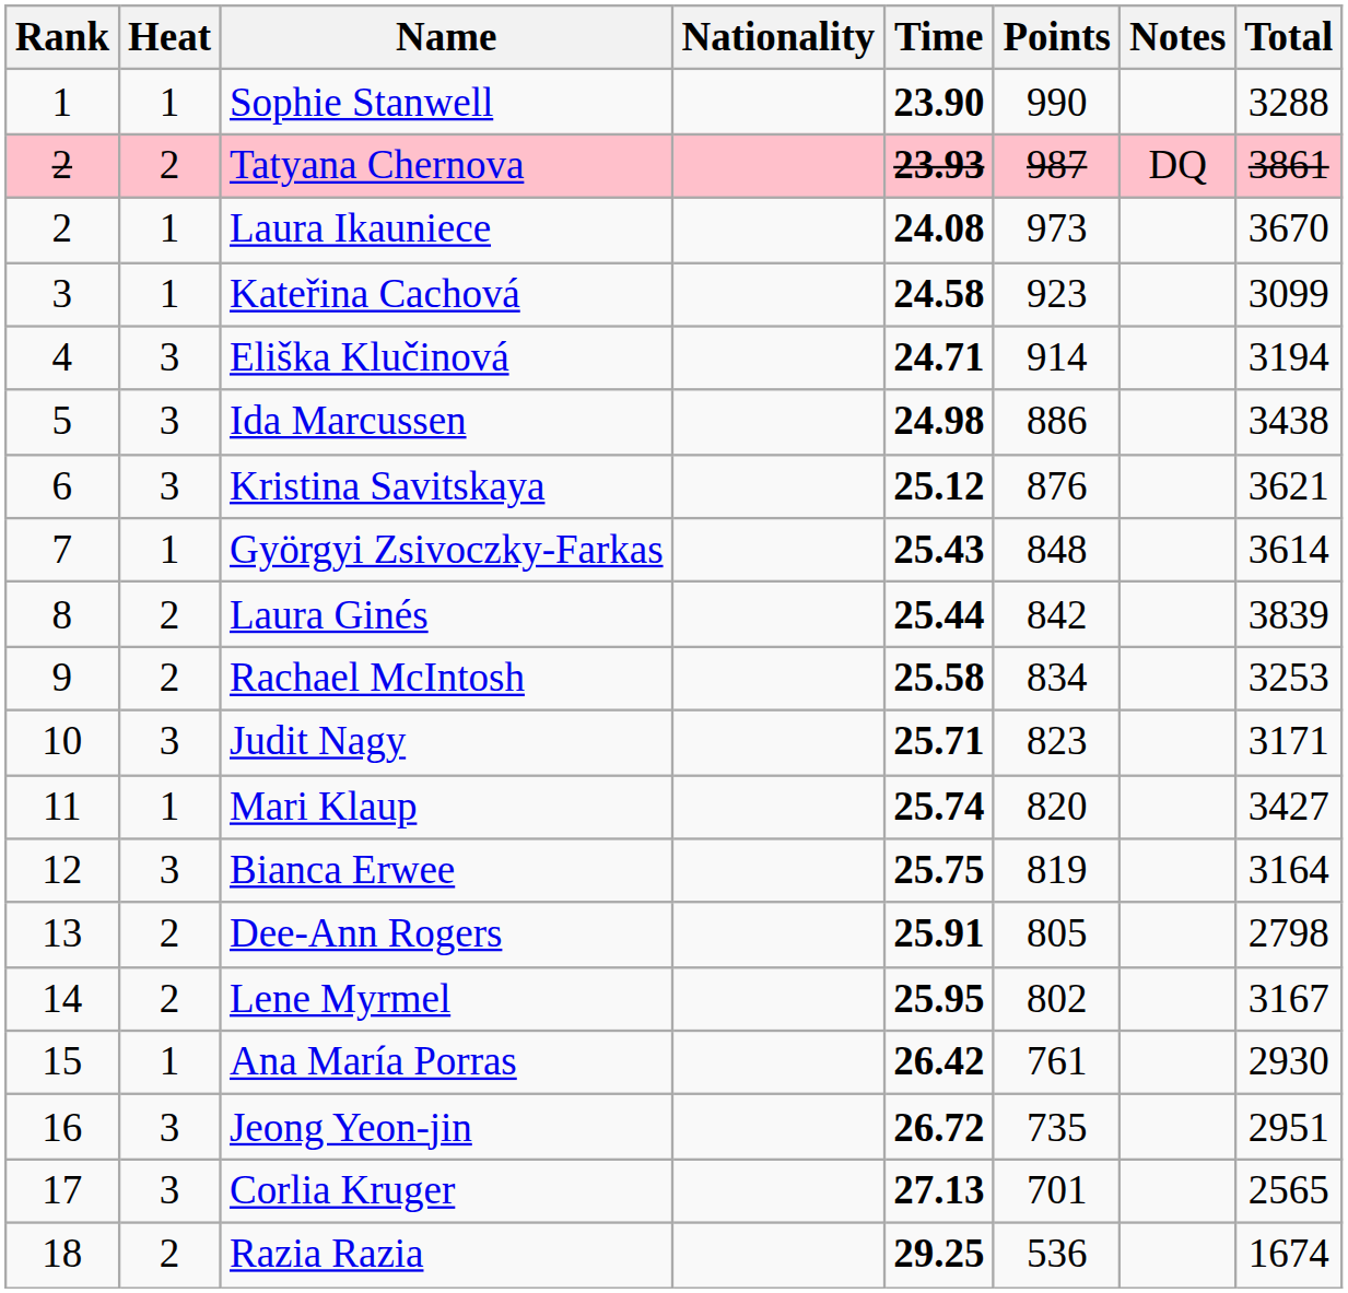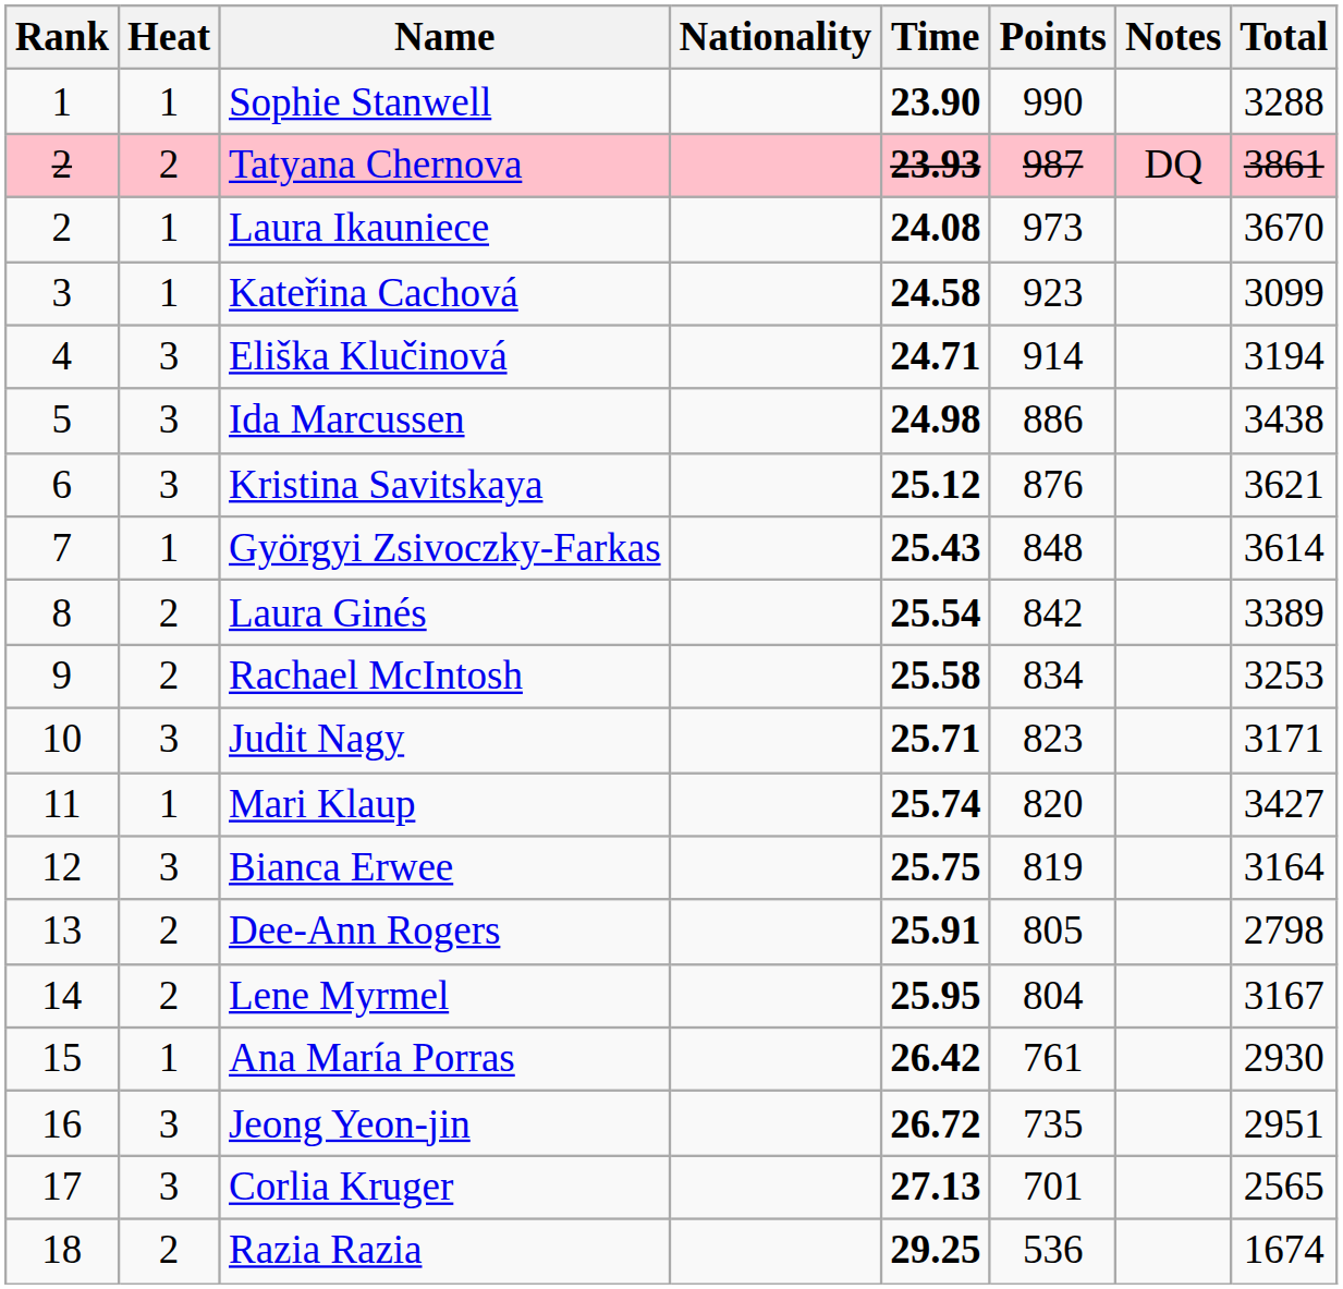 <table class="wikitable sortable" style="text-align:center">
 <tr>
 <th>Rank</th>
 <th>Heat</th>
 <th>Name</th>
 <th>Nationality</th>
 <th>Time</th>
 <th>Points</th>
 <th>Notes</th>
 <th>Total</th>
 </tr>
 <tr>
 <td>1</td>
 <td>1</td>
 <td align="left"><a href='#'>Sophie Stanwell</a></td>
 <td align=left></td>
 <td><strong>23.90</strong></td>
 <td>990</td>
 <td></td>
 <td>3288</td>
 </tr>
 <tr bgcolor=pink>
 <td><s>2 </s></td>
 <td>2</td>
 <td align="left"><a href='#'>Tatyana Chernova</a></td>
 <td align=left></td>
 <td><s><strong>23.93</strong> </s></td>
 <td><s>987 </s></td>
 <td>DQ</td>
 <td><s>3861</s></td>
 </tr>
 <tr>
 <td>2</td>
 <td>1</td>
 <td align="left"><a href='#'>Laura Ikauniece</a></td>
 <td align=left></td>
 <td><strong>24.08</strong></td>
 <td>973</td>
 <td></td>
 <td>3670</td>
 </tr>
 <tr>
 <td>3</td>
 <td>1</td>
 <td align="left"><a href='#'>Kateřina Cachová</a></td>
 <td align=left></td>
 <td><strong>24.58</strong></td>
 <td>923</td>
 <td></td>
 <td>3099</td>
 </tr>
 <tr>
 <td>4</td>
 <td>3</td>
 <td align="left"><a href='#'>Eliška Klučinová</a></td>
 <td align=left></td>
 <td><strong>24.71</strong></td>
 <td>914</td>
 <td></td>
 <td>3194</td>
 </tr>
 <tr>
 <td>5</td>
 <td>3</td>
 <td align="left"><a href='#'>Ida Marcussen</a></td>
 <td align=left></td>
 <td><strong>24.98</strong></td>
 <td>886</td>
 <td></td>
 <td>3438</td>
 </tr>
 <tr>
 <td>6</td>
 <td>3</td>
 <td align="left"><a href='#'>Kristina Savitskaya</a></td>
 <td align=left></td>
 <td><strong>25.12</strong></td>
 <td>876</td>
 <td></td>
 <td>3621</td>
 </tr>
 <tr>
 <td>7</td>
 <td>1</td>
 <td align="left"><a href='#'>Györgyi Zsivoczky-Farkas</a></td>
 <td align=left></td>
 <td><strong>25.43</strong></td>
 <td>848</td>
 <td></td>
 <td>3614</td>
 </tr>
 <tr>
 <td>8</td>
 <td>2</td>
 <td align="left"><a href='#'>Laura Ginés</a></td>
 <td align=left></td>
-<td><strong>25.44</strong></td>
+<td><strong>25.54</strong></td>
 <td>842</td>
 <td></td>
-<td>3839</td>
+<td>3389</td>
 </tr>
 <tr>
 <td>9</td>
 <td>2</td>
 <td align="left"><a href='#'>Rachael McIntosh</a></td>
 <td align=left></td>
 <td><strong>25.58</strong></td>
 <td>834</td>
 <td></td>
 <td>3253</td>
 </tr>
 <tr>
 <td>10</td>
 <td>3</td>
 <td align="left"><a href='#'>Judit Nagy</a></td>
 <td align=left></td>
 <td><strong>25.71</strong></td>
 <td>823</td>
 <td></td>
 <td>3171</td>
 </tr>
 <tr>
 <td>11</td>
 <td>1</td>
 <td align="left"><a href='#'>Mari Klaup</a></td>
 <td align=left></td>
 <td><strong>25.74</strong></td>
 <td>820</td>
 <td></td>
 <td>3427</td>
 </tr>
 <tr>
 <td>12</td>
 <td>3</td>
 <td align="left"><a href='#'>Bianca Erwee</a></td>
 <td align=left></td>
 <td><strong>25.75</strong></td>
 <td>819</td>
 <td></td>
 <td>3164</td>
 </tr>
 <tr>
 <td>13</td>
 <td>2</td>
 <td align="left"><a href='#'>Dee-Ann Rogers</a></td>
 <td align=left></td>
 <td><strong>25.91</strong></td>
 <td>805</td>
 <td></td>
 <td>2798</td>
 </tr>
 <tr>
 <td>14</td>
 <td>2</td>
 <td align="left"><a href='#'>Lene Myrmel</a></td>
 <td align=left></td>
 <td><strong>25.95</strong></td>
-<td>802</td>
+<td>804</td>
 <td></td>
 <td>3167</td>
 </tr>
 <tr>
 <td>15</td>
 <td>1</td>
 <td align="left"><a href='#'>Ana María Porras</a></td>
 <td align=left></td>
 <td><strong>26.42</strong></td>
 <td>761</td>
 <td></td>
 <td>2930</td>
 </tr>
 <tr>
 <td>16</td>
 <td>3</td>
 <td align="left"><a href='#'>Jeong Yeon-jin</a></td>
 <td align=left></td>
 <td><strong>26.72</strong></td>
 <td>735</td>
 <td></td>
 <td>2951</td>
 </tr>
 <tr>
 <td>17</td>
 <td>3</td>
 <td align="left"><a href='#'>Corlia Kruger</a></td>
 <td align=left></td>
 <td><strong>27.13</strong></td>
 <td>701</td>
 <td></td>
 <td>2565</td>
 </tr>
 <tr>
 <td>18</td>
 <td>2</td>
 <td align="left"><a href='#'>Razia Razia</a></td>
 <td align=left></td>
 <td><strong>29.25</strong></td>
 <td>536</td>
 <td></td>
 <td>1674</td>
 </tr>
 </table>
